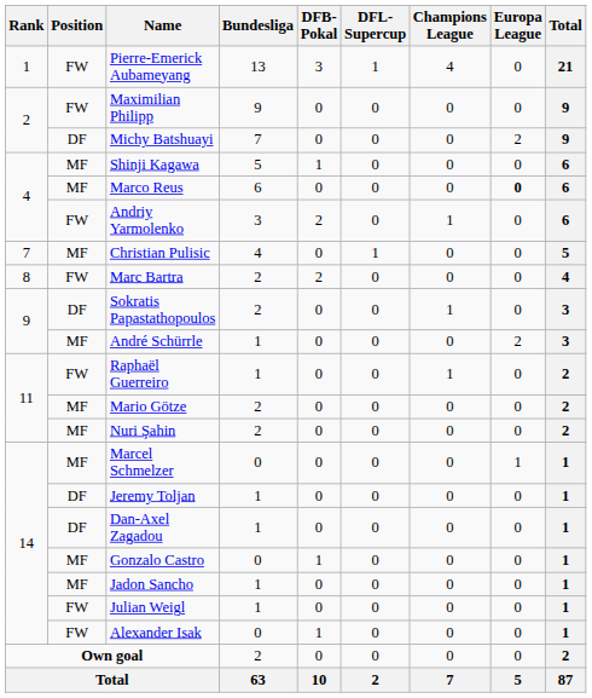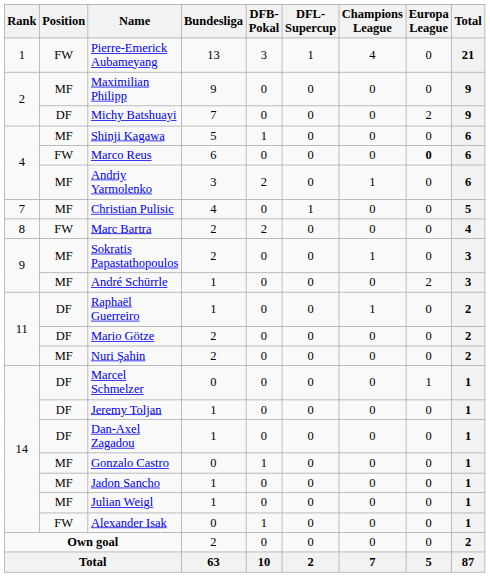 <table class="wikitable" style="text-align:center">
 <tr>
 <th style="width:56px;">Rank</th>
 <th style="width:64px;">Position</th>
 <th style="width:210px;">Name</th>
 <th style="width:84px;">Bundesliga</th>
 <th style="width:84px;">DFB-Pokal</th>
 <th style="width:84px;">DFL-Supercup</th>
 <th style="width:84px;">Champions League</th>
 <th style="width:84px;">Europa League</th>
 <th style="width:84px;">Total</th>
 </tr>
 <tr>
 <td>1</td>
 <td>FW</td>
 <td align="left"> <a href='#'>Pierre-Emerick Aubameyang</a></td>
 <td>13</td>
 <td>3</td>
 <td>1</td>
 <td>4</td>
 <td>0</td>
 <th>21</th>
 </tr>
 <tr>
 <td rowspan="2">2</td>
-<td>FW</td>
+<td>MF</td>
 <td align="left"> <a href='#'>Maximilian Philipp</a></td>
 <td>9</td>
 <td>0</td>
 <td>0</td>
 <td>0</td>
 <td>0</td>
 <th>9</th>
 </tr>
 <tr>
 <td>DF</td>
 <td align="left"> <a href='#'>Michy Batshuayi</a></td>
 <td>7</td>
 <td>0</td>
 <td>0</td>
 <td>0</td>
 <td>2</td>
 <th>9</th>
 </tr>
 <tr>
 <td rowspan="3">4</td>
 <td>MF</td>
 <td align="left"> <a href='#'>Shinji Kagawa</a></td>
 <td>5</td>
 <td>1</td>
 <td>0</td>
 <td>0</td>
 <td>0</td>
 <th>6</th>
 </tr>
 <tr>
-<td>MF</td>
+<td>FW</td>
 <td align="left"> <a href='#'>Marco Reus</a></td>
 <td>6</td>
 <td>0</td>
 <td>0</td>
 <td>0</td>
 <td><strong>0</strong></td>
 <th>6</th>
 </tr>
 <tr>
-<td>FW</td>
+<td>MF</td>
 <td align="left"> <a href='#'>Andriy Yarmolenko</a></td>
 <td>3</td>
 <td>2</td>
 <td>0</td>
 <td>1</td>
 <td>0</td>
 <th>6</th>
 </tr>
 <tr>
 <td>7</td>
 <td>MF</td>
 <td align="left"> <a href='#'>Christian Pulisic</a></td>
 <td>4</td>
 <td>0</td>
 <td>1</td>
 <td>0</td>
 <td>0</td>
 <th>5</th>
 </tr>
 <tr>
 <td>8</td>
 <td>FW</td>
 <td align="left"> <a href='#'>Marc Bartra</a></td>
 <td>2</td>
 <td>2</td>
 <td>0</td>
 <td>0</td>
 <td>0</td>
 <th>4</th>
 </tr>
 <tr>
 <td rowspan="2">9</td>
-<td>DF</td>
+<td>MF</td>
 <td align="left"> <a href='#'>Sokratis Papastathopoulos</a></td>
 <td>2</td>
 <td>0</td>
 <td>0</td>
 <td>1</td>
 <td>0</td>
 <th>3</th>
 </tr>
 <tr>
 <td>MF</td>
 <td align="left"> <a href='#'>André Schürrle</a></td>
 <td>1</td>
 <td>0</td>
 <td>0</td>
 <td>0</td>
 <td>2</td>
 <th>3</th>
 </tr>
 <tr>
 <td rowspan="3">11</td>
-<td>FW</td>
+<td>DF</td>
 <td align="left"> <a href='#'>Raphaël Guerreiro</a></td>
 <td>1</td>
 <td>0</td>
 <td>0</td>
 <td>1</td>
 <td>0</td>
 <th>2</th>
 </tr>
 <tr>
-<td>MF</td>
+<td>DF</td>
 <td align="left"> <a href='#'>Mario Götze</a></td>
 <td>2</td>
 <td>0</td>
 <td>0</td>
 <td>0</td>
 <td>0</td>
 <th>2</th>
 </tr>
 <tr>
 <td>MF</td>
 <td align="left"> <a href='#'>Nuri Şahin</a></td>
 <td>2</td>
 <td>0</td>
 <td>0</td>
 <td>0</td>
 <td>0</td>
 <th>2</th>
 </tr>
 <tr>
 <td rowspan="7">14</td>
-<td>MF</td>
+<td>DF</td>
 <td align="left"> <a href='#'>Marcel Schmelzer</a></td>
 <td>0</td>
 <td>0</td>
 <td>0</td>
 <td>0</td>
 <td>1</td>
 <th>1</th>
 </tr>
 <tr>
 <td>DF</td>
 <td align="left"> <a href='#'>Jeremy Toljan</a></td>
 <td>1</td>
 <td>0</td>
 <td>0</td>
 <td>0</td>
 <td>0</td>
 <th>1</th>
 </tr>
 <tr>
 <td>DF</td>
 <td align="left"> <a href='#'>Dan-Axel Zagadou</a></td>
 <td>1</td>
 <td>0</td>
 <td>0</td>
 <td>0</td>
 <td>0</td>
 <th>1</th>
 </tr>
 <tr>
 <td>MF</td>
 <td align="left"> <a href='#'>Gonzalo Castro</a></td>
 <td>0</td>
 <td>1</td>
 <td>0</td>
 <td>0</td>
 <td>0</td>
 <th>1</th>
 </tr>
 <tr>
 <td>MF</td>
 <td align="left"> <a href='#'>Jadon Sancho</a></td>
 <td>1</td>
 <td>0</td>
 <td>0</td>
 <td>0</td>
 <td>0</td>
 <th>1</th>
 </tr>
 <tr>
-<td>FW</td>
+<td>MF</td>
 <td align="left"> <a href='#'>Julian Weigl</a></td>
 <td>1</td>
 <td>0</td>
 <td>0</td>
 <td>0</td>
 <td>0</td>
 <th>1</th>
 </tr>
 <tr>
 <td>FW</td>
 <td align="left"> <a href='#'>Alexander Isak</a></td>
 <td>0</td>
 <td>1</td>
 <td>0</td>
 <td>0</td>
 <td>0</td>
 <th>1</th>
 </tr>
 <tr>
 <td colspan=3><strong>Own goal</strong></td>
 <td>2</td>
 <td>0</td>
 <td>0</td>
 <td>0</td>
 <td>0</td>
 <th>2</th>
 </tr>
 <tr>
 <th colspan="3">Total</th>
 <th>63</th>
 <th>10</th>
 <th>2</th>
 <th>7</th>
 <th>5</th>
 <th>87</th>
 </tr>
 </table>
